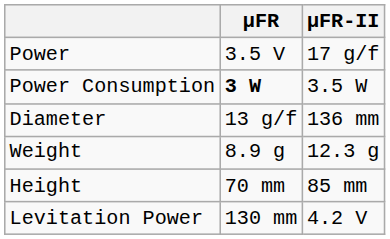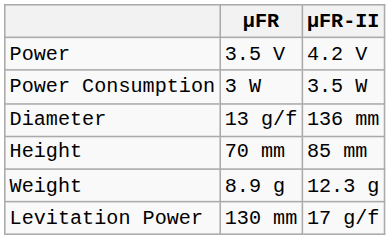 <table class="wikitable">
 <tr>
 <th></th>
 <th><strong>μFR</strong></th>
 <th><strong>μFR-II</strong></th>
 </tr>
 <tr>
 <td>Power</td>
 <td>3.5 V</td>
-<td>17 g/f</td>
+<td>4.2 V</td>
 </tr>
 <tr>
 <td>Power Consumption</td>
-<td><strong>3 W</strong></td>
+<td>3 W</td>
 <td>3.5 W</td>
 </tr>
 <tr>
 <td>Diameter</td>
 <td>13 g/f</td>
 <td>136 mm</td>
 </tr>
 <tr>
+<td>Height</td>
+<td>70 mm</td>
+<td>85 mm</td>
+</tr>
+<tr>
 <td>Weight</td>
 <td>8.9 g</td>
 <td>12.3 g</td>
 </tr>
 <tr>
-<td>Height</td>
-<td>70 mm</td>
-<td>85 mm</td>
-</tr>
-<tr>
 <td>Levitation Power</td>
 <td>130 mm</td>
-<td>4.2 V</td>
+<td>17 g/f</td>
 </tr>
 </table>
